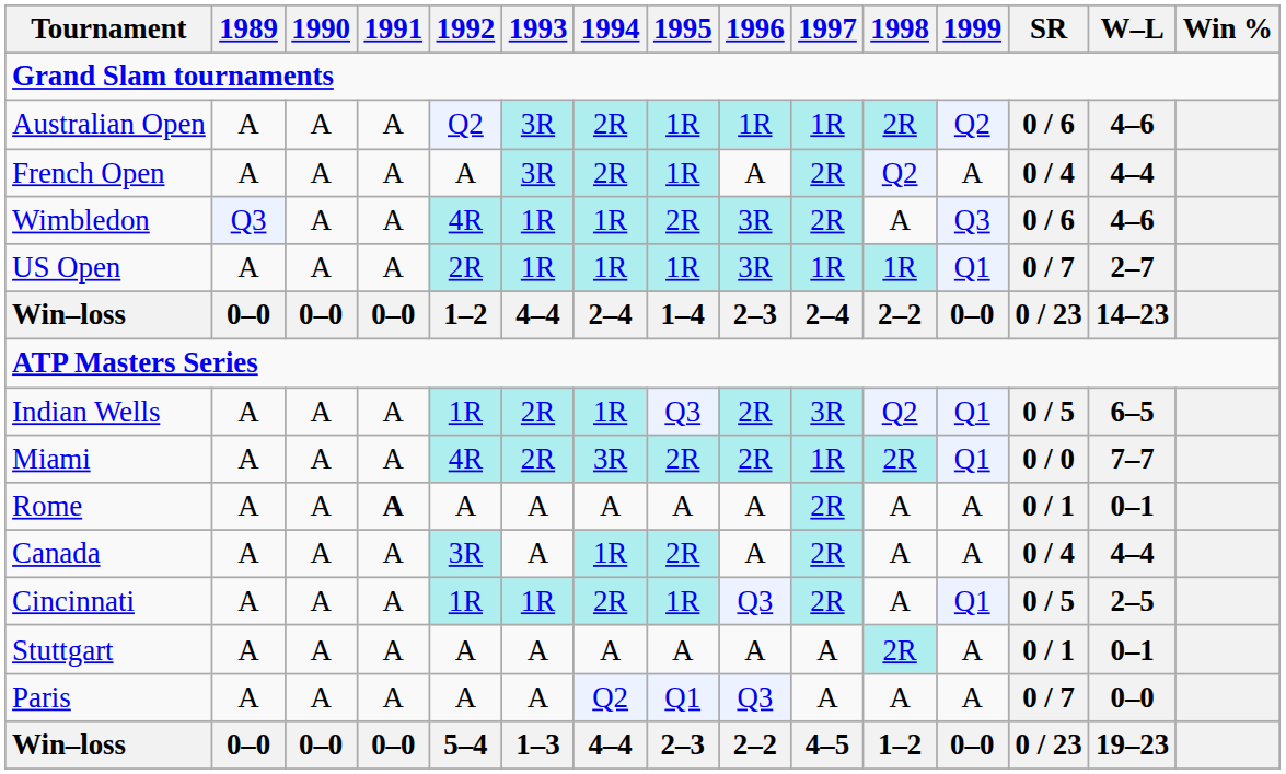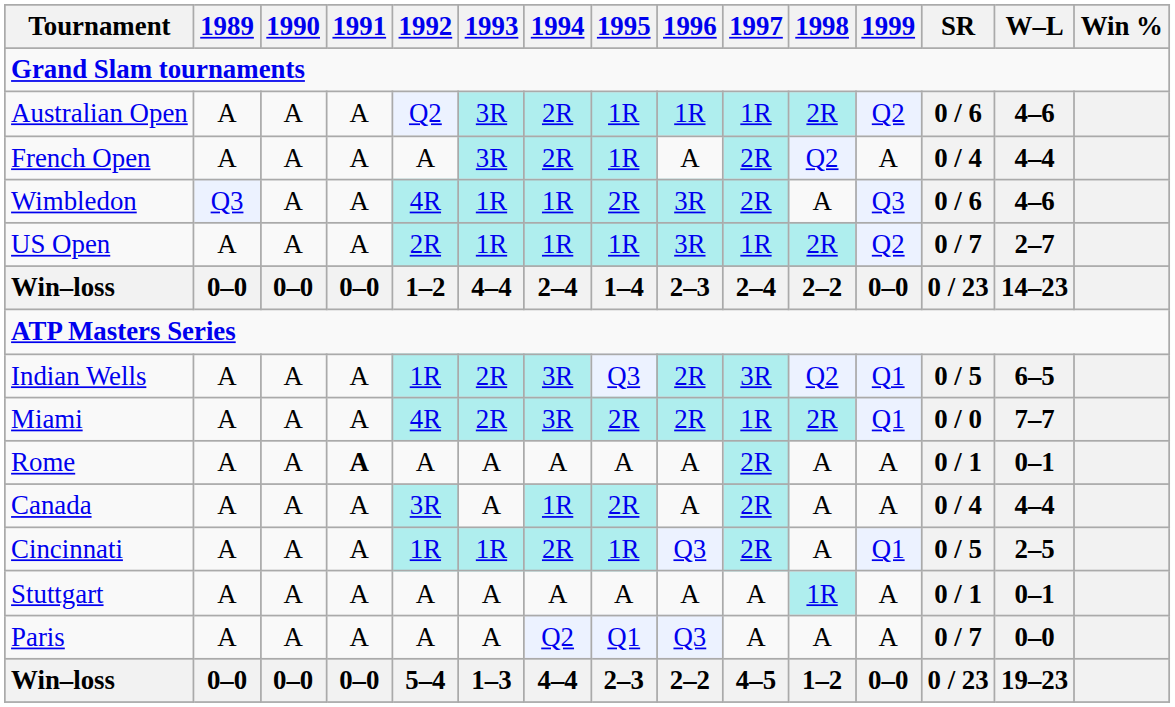 <table class=wikitable style=text-align:center;font-size:97%>
 <tr>
 <th>Tournament</th>
 <th><a href='#'>1989</a></th>
 <th><a href='#'>1990</a></th>
 <th><a href='#'>1991</a></th>
 <th><a href='#'>1992</a></th>
 <th><a href='#'>1993</a></th>
 <th><a href='#'>1994</a></th>
 <th><a href='#'>1995</a></th>
 <th><a href='#'>1996</a></th>
 <th><a href='#'>1997</a></th>
 <th><a href='#'>1998</a></th>
 <th><a href='#'>1999</a></th>
 <th>SR</th>
 <th>W–L</th>
 <th>Win %</th>
 </tr>
 <tr>
 <td colspan=23 align=left><strong><a href='#'>Grand Slam tournaments</a></strong></td>
 </tr>
 <tr>
 <td align=left><a href='#'>Australian Open</a></td>
 <td>A</td>
 <td>A</td>
 <td>A</td>
 <td bgcolor=ecf2ff><a href='#'>Q2</a></td>
 <td bgcolor=afeeee><a href='#'>3R</a></td>
 <td bgcolor=afeeee><a href='#'>2R</a></td>
 <td bgcolor=afeeee><a href='#'>1R</a></td>
 <td bgcolor=afeeee><a href='#'>1R</a></td>
 <td bgcolor=afeeee><a href='#'>1R</a></td>
 <td bgcolor=afeeee><a href='#'>2R</a></td>
 <td bgcolor=ecf2ff><a href='#'>Q2</a></td>
 <th>0 / 6</th>
 <th>4–6</th>
 <th></th>
 </tr>
 <tr>
 <td align=left><a href='#'>French Open</a></td>
 <td>A</td>
 <td>A</td>
 <td>A</td>
 <td>A</td>
 <td bgcolor=afeeee><a href='#'>3R</a></td>
 <td bgcolor=afeeee><a href='#'>2R</a></td>
 <td bgcolor=afeeee><a href='#'>1R</a></td>
 <td>A</td>
 <td bgcolor=afeeee><a href='#'>2R</a></td>
 <td bgcolor=ecf2ff><a href='#'>Q2</a></td>
 <td>A</td>
 <th>0 / 4</th>
 <th>4–4</th>
 <th></th>
 </tr>
 <tr>
 <td align=left><a href='#'>Wimbledon</a></td>
 <td bgcolor=ecf2ff><a href='#'>Q3</a></td>
 <td>A</td>
 <td>A</td>
 <td bgcolor=afeeee><a href='#'>4R</a></td>
 <td bgcolor=afeeee><a href='#'>1R</a></td>
 <td bgcolor=afeeee><a href='#'>1R</a></td>
 <td bgcolor=afeeee><a href='#'>2R</a></td>
 <td bgcolor=afeeee><a href='#'>3R</a></td>
 <td bgcolor=afeeee><a href='#'>2R</a></td>
 <td>A</td>
 <td bgcolor=ecf2ff><a href='#'>Q3</a></td>
 <th>0 / 6</th>
 <th>4–6</th>
 <th></th>
 </tr>
 <tr>
 <td align=left><a href='#'>US Open</a></td>
 <td>A</td>
 <td>A</td>
 <td>A</td>
 <td bgcolor=afeeee><a href='#'>2R</a></td>
 <td bgcolor=afeeee><a href='#'>1R</a></td>
 <td bgcolor=afeeee><a href='#'>1R</a></td>
 <td bgcolor=afeeee><a href='#'>1R</a></td>
 <td bgcolor=afeeee><a href='#'>3R</a></td>
 <td bgcolor=afeeee><a href='#'>1R</a></td>
-<td bgcolor=afeeee><a href='#'>1R</a></td>
-<td bgcolor=ecf2ff><a href='#'>Q1</a></td>
+<td bgcolor=afeeee><a href='#'>2R</a></td>
+<td bgcolor=ecf2ff><a href='#'>Q2</a></td>
 <th>0 / 7</th>
 <th>2–7</th>
 <th></th>
 </tr>
 <tr>
 <th style=text-align:left>Win–loss</th>
 <th>0–0</th>
 <th>0–0</th>
 <th>0–0</th>
 <th>1–2</th>
 <th>4–4</th>
 <th>2–4</th>
 <th>1–4</th>
 <th>2–3</th>
 <th>2–4</th>
 <th>2–2</th>
 <th>0–0</th>
 <th>0 / 23</th>
 <th>14–23</th>
 <th></th>
 </tr>
 <tr>
 <td colspan=23 align=left><strong><a href='#'>ATP Masters Series</a></strong></td>
 </tr>
 <tr>
 <td align=left><a href='#'>Indian Wells</a></td>
 <td>A</td>
 <td>A</td>
 <td>A</td>
 <td bgcolor=afeeee><a href='#'>1R</a></td>
 <td bgcolor=afeeee><a href='#'>2R</a></td>
-<td bgcolor=afeeee><a href='#'>1R</a></td>
+<td bgcolor=afeeee><a href='#'>3R</a></td>
 <td bgcolor=ecf2ff><a href='#'>Q3</a></td>
 <td bgcolor=afeeee><a href='#'>2R</a></td>
 <td bgcolor=afeeee><a href='#'>3R</a></td>
 <td bgcolor=ecf2ff><a href='#'>Q2</a></td>
 <td bgcolor=ecf2ff><a href='#'>Q1</a></td>
 <th>0 / 5</th>
 <th>6–5</th>
 <th></th>
 </tr>
 <tr>
 <td align=left><a href='#'>Miami</a></td>
 <td>A</td>
 <td>A</td>
 <td>A</td>
 <td bgcolor=afeeee><a href='#'>4R</a></td>
 <td bgcolor=afeeee><a href='#'>2R</a></td>
 <td bgcolor=afeeee><a href='#'>3R</a></td>
 <td bgcolor=afeeee><a href='#'>2R</a></td>
 <td bgcolor=afeeee><a href='#'>2R</a></td>
 <td bgcolor=afeeee><a href='#'>1R</a></td>
 <td bgcolor=afeeee><a href='#'>2R</a></td>
 <td bgcolor=ecf2ff><a href='#'>Q1</a></td>
 <th>0 / 0</th>
 <th>7–7</th>
 <th></th>
 </tr>
 <tr>
 <td align=left><a href='#'>Rome</a></td>
 <td>A</td>
 <td>A</td>
 <td><strong>A</strong></td>
 <td>A</td>
 <td>A</td>
 <td>A</td>
 <td>A</td>
 <td>A</td>
 <td bgcolor=afeeee><a href='#'>2R</a></td>
 <td>A</td>
 <td>A</td>
 <th>0 / 1</th>
 <th>0–1</th>
 <th></th>
 </tr>
 <tr>
 <td align=left><a href='#'>Canada</a></td>
 <td>A</td>
 <td>A</td>
 <td>A</td>
 <td bgcolor=afeeee><a href='#'>3R</a></td>
 <td>A</td>
 <td bgcolor=afeeee><a href='#'>1R</a></td>
 <td bgcolor=afeeee><a href='#'>2R</a></td>
 <td>A</td>
 <td bgcolor=afeeee><a href='#'>2R</a></td>
 <td>A</td>
 <td>A</td>
 <th>0 / 4</th>
 <th>4–4</th>
 <th></th>
 </tr>
 <tr>
 <td align=left><a href='#'>Cincinnati</a></td>
 <td>A</td>
 <td>A</td>
 <td>A</td>
 <td bgcolor=afeeee><a href='#'>1R</a></td>
 <td bgcolor=afeeee><a href='#'>1R</a></td>
 <td bgcolor=afeeee><a href='#'>2R</a></td>
 <td bgcolor=afeeee><a href='#'>1R</a></td>
 <td bgcolor=ecf2ff><a href='#'>Q3</a></td>
 <td bgcolor=afeeee><a href='#'>2R</a></td>
 <td>A</td>
 <td bgcolor=ecf2ff><a href='#'>Q1</a></td>
 <th>0 / 5</th>
 <th>2–5</th>
 <th></th>
 </tr>
 <tr>
 <td align=left><a href='#'>Stuttgart</a></td>
 <td>A</td>
 <td>A</td>
 <td>A</td>
 <td>A</td>
 <td>A</td>
 <td>A</td>
 <td>A</td>
 <td>A</td>
 <td>A</td>
-<td bgcolor=afeeee><a href='#'>2R</a></td>
+<td bgcolor=afeeee><a href='#'>1R</a></td>
 <td>A</td>
 <th>0 / 1</th>
 <th>0–1</th>
 <th></th>
 </tr>
 <tr>
 <td align=left><a href='#'>Paris</a></td>
 <td>A</td>
 <td>A</td>
 <td>A</td>
 <td>A</td>
 <td>A</td>
 <td bgcolor=ecf2ff><a href='#'>Q2</a></td>
 <td bgcolor=ecf2ff><a href='#'>Q1</a></td>
 <td bgcolor=ecf2ff><a href='#'>Q3</a></td>
 <td>A</td>
 <td>A</td>
 <td>A</td>
 <th>0 / 7</th>
 <th>0–0</th>
 <th></th>
 </tr>
 <tr>
 <th style=text-align:left>Win–loss</th>
 <th>0–0</th>
 <th>0–0</th>
 <th>0–0</th>
 <th>5–4</th>
 <th>1–3</th>
 <th>4–4</th>
 <th>2–3</th>
 <th>2–2</th>
 <th>4–5</th>
 <th>1–2</th>
 <th>0–0</th>
 <th>0 / 23</th>
 <th>19–23</th>
 <th></th>
 </tr>
 </table>
